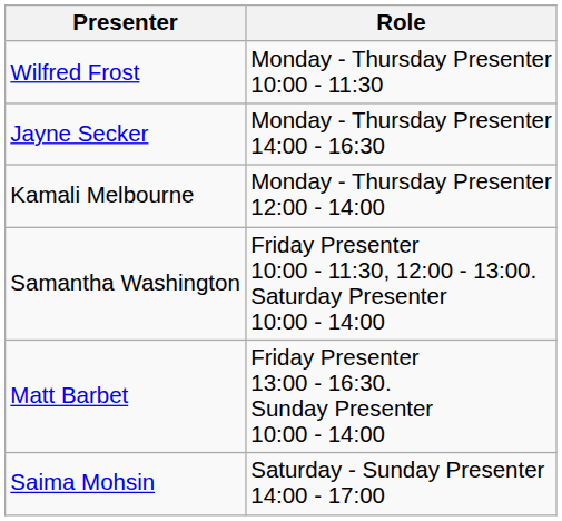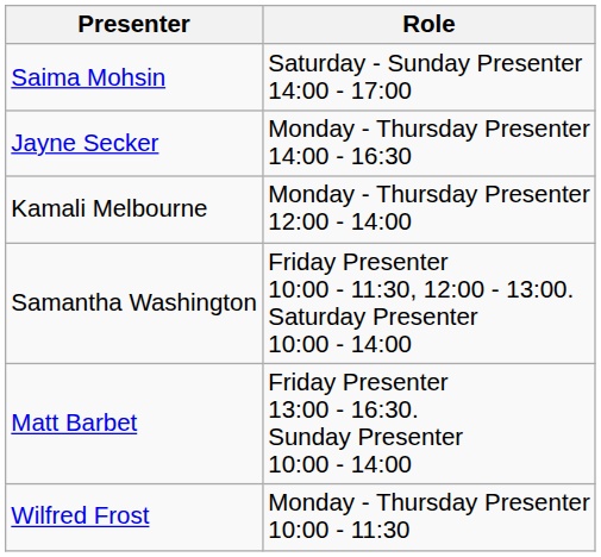 <table class="wikitable">
 <tr>
 <th>Presenter</th>
 <th>Role</th>
 </tr>
 <tr>
-<td><a href='#'>Wilfred Frost</a></td>
-<td>Monday - Thursday Presenter <br> 10:00 - 11:30</td>
+<td><a href='#'>Saima Mohsin</a></td>
+<td>Saturday - Sunday Presenter <br> 14:00 - 17:00</td>
 </tr>
 <tr>
 <td><a href='#'>Jayne Secker</a></td>
 <td>Monday - Thursday Presenter <br> 14:00 - 16:30</td>
 </tr>
 <tr>
 <td>Kamali Melbourne</td>
 <td>Monday - Thursday Presenter <br> 12:00 - 14:00</td>
 </tr>
 <tr>
 <td>Samantha Washington</td>
 <td>Friday Presenter <br> 10:00 - 11:30, 12:00 - 13:00. <br>  Saturday Presenter <br> 10:00 - 14:00</td>
 </tr>
 <tr>
 <td><a href='#'>Matt Barbet</a></td>
 <td>Friday Presenter <br> 13:00 - 16:30. <br>  Sunday Presenter <br> 10:00 - 14:00</td>
 </tr>
 <tr>
-<td><a href='#'>Saima Mohsin</a></td>
-<td>Saturday - Sunday Presenter <br> 14:00 - 17:00</td>
+<td><a href='#'>Wilfred Frost</a></td>
+<td>Monday - Thursday Presenter <br> 10:00 - 11:30</td>
 </tr>
 </table>
